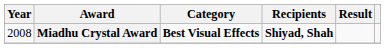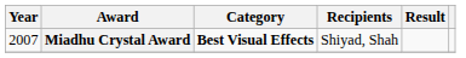 <table class="wikitable plainrowheaders sortable">
 <tr>
 <th scope="col">Year</th>
 <th scope="col">Award</th>
 <th scope="col">Category</th>
 <th scope="col">Recipients</th>
 <th scope="col">Result</th>
 <th scope="col" class="unsortable"></th>
 </tr>
 <tr>
-<td>2008</td>
+<td>2007</td>
 <th scope="row">Miadhu Crystal Award</th>
 <td><strong>Best Visual Effects</strong></td>
-<td><strong>Shiyad, Shah</strong></td>
+<td>Shiyad, Shah</td>
 <td></td>
 <td style="text-align:center;"></td>
 </tr>
 <tr>
 </tr>
 </table>
